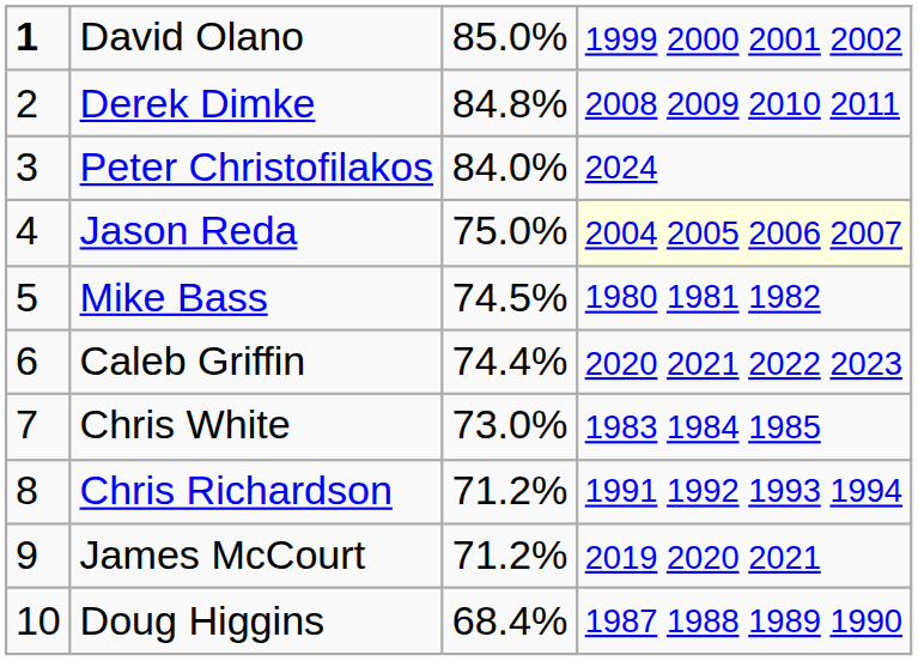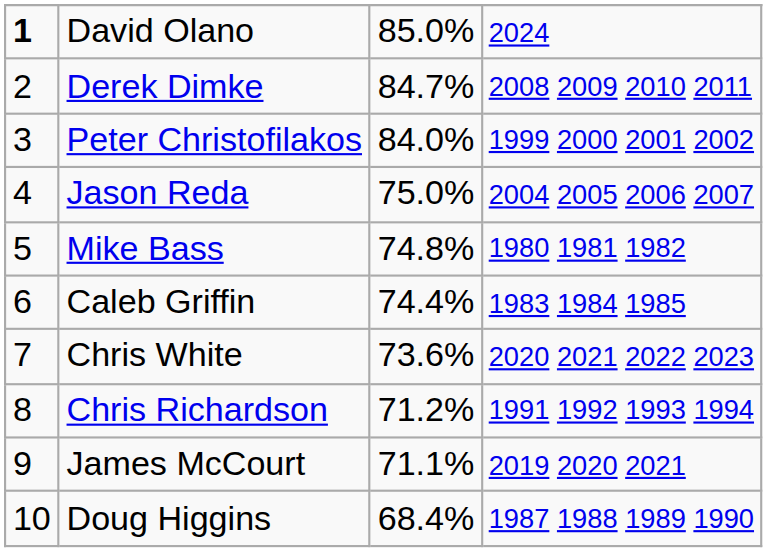 <table class="wikitable">
 <tr>
 </tr>
 <tr>
 <td><strong>1</strong></td>
 <td>David Olano</td>
 <td><abbr>85.0%</abbr></td>
-<td style="font-size:80%;"><a href='#'>1999</a> <a href='#'>2000</a> <a href='#'>2001</a> <a href='#'>2002</a></td>
+<td style="font-size:80%;"><a href='#'>2024</a></td>
 </tr>
 <tr>
 <td>2</td>
 <td><a href='#'>Derek Dimke</a></td>
-<td><abbr>84.8%</abbr></td>
+<td><abbr>84.7%</abbr></td>
 <td style="font-size:80%;"><a href='#'>2008</a> <a href='#'>2009</a> <a href='#'>2010</a> <a href='#'>2011</a></td>
 </tr>
 <tr>
 <td>3</td>
 <td><a href='#'>Peter Christofilakos</a></td>
 <td><abbr>84.0%</abbr></td>
-<td style="font-size:80%;"><a href='#'>2024</a></td>
+<td style="font-size:80%;"><a href='#'>1999</a> <a href='#'>2000</a> <a href='#'>2001</a> <a href='#'>2002</a></td>
 </tr>
 <tr>
 <td>4</td>
 <td><a href='#'>Jason Reda</a></td>
 <td><abbr>75.0%</abbr></td>
-<td style="background: lightyellow; font-size:80%;"><a href='#'>2004</a> <a href='#'>2005</a> <a href='#'>2006</a> <a href='#'>2007</a></td>
+<td style="font-size:80%;"><a href='#'>2004</a> <a href='#'>2005</a> <a href='#'>2006</a> <a href='#'>2007</a></td>
 </tr>
 <tr>
 <td>5</td>
 <td><a href='#'>Mike Bass</a></td>
-<td><abbr>74.5%</abbr></td>
+<td><abbr>74.8%</abbr></td>
 <td style="font-size:80%;"><a href='#'>1980</a> <a href='#'>1981</a> <a href='#'>1982</a></td>
 </tr>
 <tr>
 <td>6</td>
 <td>Caleb Griffin</td>
 <td><abbr>74.4%</abbr></td>
-<td style="font-size:80%;"><a href='#'>2020</a> <a href='#'>2021</a> <a href='#'>2022</a> <a href='#'>2023</a></td>
+<td style="font-size:80%;"><a href='#'>1983</a> <a href='#'>1984</a> <a href='#'>1985</a></td>
 </tr>
 <tr>
 <td>7</td>
 <td>Chris White</td>
-<td><abbr>73.0%</abbr></td>
-<td style="font-size:80%;"><a href='#'>1983</a> <a href='#'>1984</a> <a href='#'>1985</a></td>
+<td><abbr>73.6%</abbr></td>
+<td style="font-size:80%;"><a href='#'>2020</a> <a href='#'>2021</a> <a href='#'>2022</a> <a href='#'>2023</a></td>
 </tr>
 <tr>
 <td>8</td>
 <td><a href='#'>Chris Richardson</a></td>
 <td><abbr>71.2%</abbr></td>
 <td style="font-size:80%;"><a href='#'>1991</a> <a href='#'>1992</a> <a href='#'>1993</a> <a href='#'>1994</a></td>
 </tr>
 <tr>
 <td>9</td>
 <td>James McCourt</td>
-<td><abbr>71.2%</abbr></td>
+<td><abbr>71.1%</abbr></td>
 <td style="font-size:80%;"><a href='#'>2019</a> <a href='#'>2020</a> <a href='#'>2021</a></td>
 </tr>
 <tr>
 <td>10</td>
 <td>Doug Higgins</td>
 <td><abbr>68.4%</abbr></td>
 <td style="font-size:80%;"><a href='#'>1987</a> <a href='#'>1988</a> <a href='#'>1989</a> <a href='#'>1990</a><br></td>
 </tr>
 </table>
